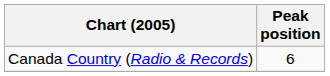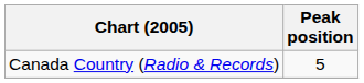 <table class="wikitable sortable">
 <tr>
 <th align="left">Chart (2005)</th>
 <th align="center">Peak<br>position</th>
 </tr>
 <tr>
 <td align="left">Canada <a href='#'>Country</a> (<em><a href='#'>Radio & Records</a></em>)</td>
-<td align="center">6</td>
+<td align="center">5</td>
 </tr>
 <tr>
 </tr>
 <tr>
 </tr>
 </table>
